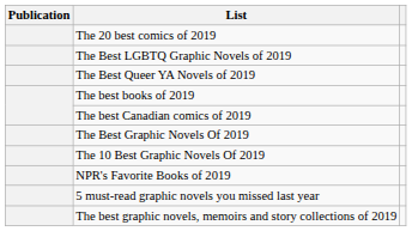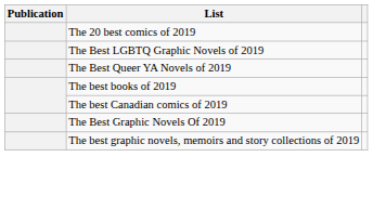 <table class="wikitable plainrowheaders sortable">
 <tr>
 <th scope="col">Publication</th>
 <th scope="col">List</th>
 <th scope="col" class="unsortable"></th>
 </tr>
 <tr>
 <th scope="row"></th>
 <td>The 20 best comics of 2019</td>
 <td></td>
 </tr>
 <tr>
 <th scope="row"></th>
 <td>The Best LGBTQ Graphic Novels of 2019</td>
 <td></td>
 </tr>
 <tr>
 <th scope="row"></th>
 <td>The Best Queer YA Novels of 2019</td>
 <td></td>
 </tr>
 <tr>
 <th rowspan="2" scope="row"></th>
 <td>The best books of 2019</td>
 <td></td>
 </tr>
 <tr>
 <td>The best Canadian comics of 2019</td>
 <td></td>
 </tr>
 <tr>
 <th scope="row"></th>
 <td>The Best Graphic Novels Of 2019</td>
 <td></td>
 </tr>
 <tr>
 <th scope="row"></th>
-<td>The 10 Best Graphic Novels Of 2019</td>
-<td></td>
-</tr>
-<tr>
-<th scope="row"></th>
-<td>NPR's Favorite Books of 2019</td>
-<td></td>
-</tr>
-<tr>
-<th scope="row"></th>
-<td>5 must-read graphic novels you missed last year</td>
-<td></td>
-</tr>
-<tr>
-<th scope="row"></th>
 <td>The best graphic novels, memoirs and story collections of 2019</td>
 <td></td>
 </tr>
 </table>
